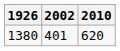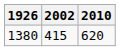 <table class="wikitable">
 <tr>
 <th>1926</th>
 <th>2002</th>
 <th>2010</th>
 </tr>
 <tr>
 <td>1380</td>
-<td>401</td>
+<td>415</td>
 <td>620</td>
 </tr>
 </table>
